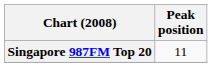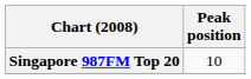 <table class="wikitable plainrowheaders" style="text-align:center">
 <tr>
 <th scope="col">Chart (2008)</th>
 <th scope="col">Peak<br>position</th>
 </tr>
 <tr>
 <th scope="row">Singapore <a href='#'>987FM</a> Top 20</th>
-<td>11</td>
+<td>10</td>
 </tr>
 <tr>
 </tr>
 </table>
